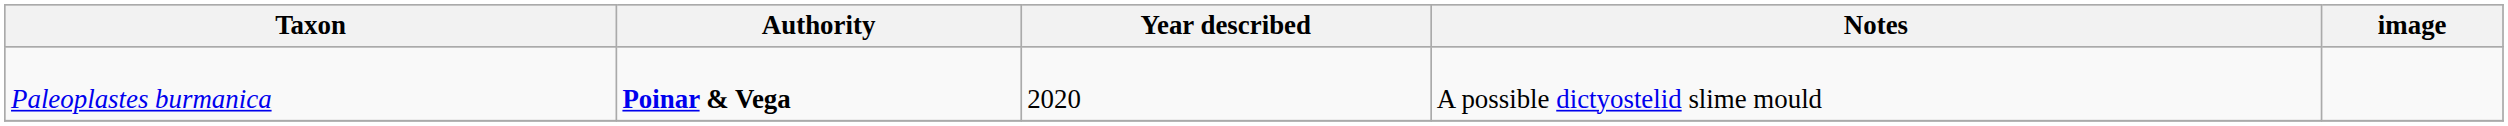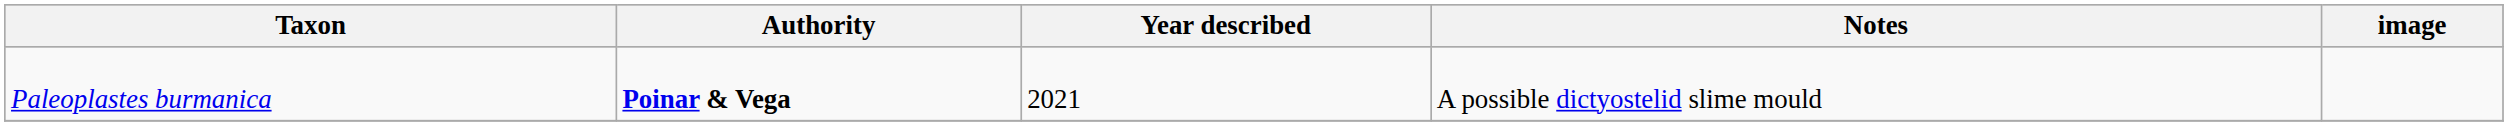 <table class="wikitable sortable" align="center" width="75%">
 <tr>
 <th>Taxon</th>
 <th>Authority</th>
 <th>Year described</th>
 <th>Notes</th>
 <th>image</th>
 </tr>
 <tr>
 <td><br><em><a href='#'>Paleoplastes burmanica</a></em></td>
 <td><strong><br><a href='#'>Poinar</a> & Vega</strong></td>
-<td><br>2020</td>
+<td><br>2021</td>
 <td><br>A possible <a href='#'>dictyostelid</a> slime mould</td>
 <td></td>
 </tr>
 <tr>
 </tr>
 </table>
